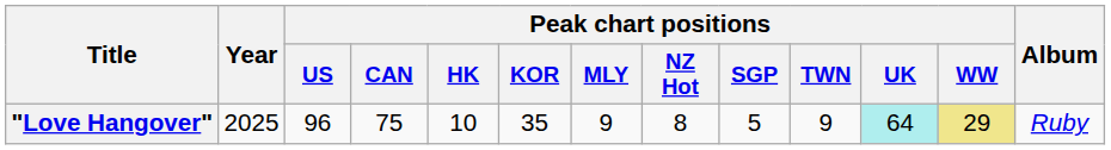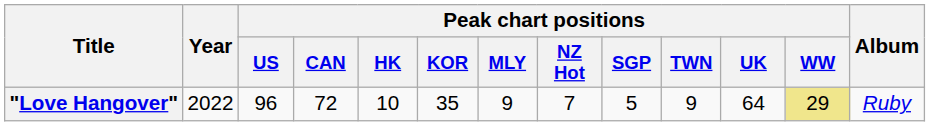 <table class="wikitable plainrowheaders" style="text-align:center">
 <tr>
 <th scope="col" rowspan="2">Title</th>
 <th scope="col" rowspan="2">Year</th>
 <th scope="col" colspan="10">Peak chart positions</th>
 <th scope="col" rowspan="2">Album</th>
 </tr>
 <tr>
 <th scope="col" style="width:2.5em;font-size:90%;"><a href='#'>US</a><br></th>
 <th scope="col" style="width:3em;font-size:90%;"><a href='#'>CAN</a><br></th>
 <th scope="col" style="width:2.75em;font-size:90%"><a href='#'>HK</a><br></th>
 <th scope="col" style="width:2.75em;font-size:90%"><a href='#'>KOR</a><br></th>
 <th scope="col" style="width:2.75em;font-size:90%"><a href='#'>MLY</a><br></th>
 <th scope="col" style="width:3em;font-size:90%;"><a href='#'>NZ<br>Hot</a><br></th>
 <th scope="col" style="width:2.75em;font-size:90%"><a href='#'>SGP</a><br></th>
 <th scope="col" style="width:2.75em;font-size:90%"><a href='#'>TWN</a><br></th>
 <th scope="col" style="width:3em;font-size:90%;"><a href='#'>UK</a><br></th>
 <th scope="col" style="width:3em;font-size:90%;"><a href='#'>WW</a><br></th>
 </tr>
 <tr>
 <th scope="row">"<a href='#'>Love Hangover</a>"<br></th>
-<td>2025</td>
+<td>2022</td>
 <td>96</td>
-<td>75</td>
+<td>72</td>
 <td>10</td>
 <td>35</td>
 <td>9</td>
-<td>8</td>
+<td>7</td>
 <td>5</td>
 <td>9</td>
-<td style="background: paleturquoise;">64</td>
+<td>64</td>
 <td style="background: khaki;">29</td>
 <td><em><a href='#'>Ruby</a></em></td>
 </tr>
 </table>
